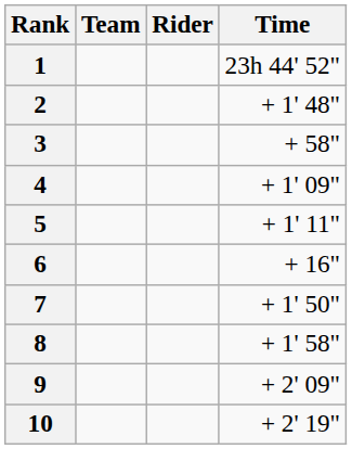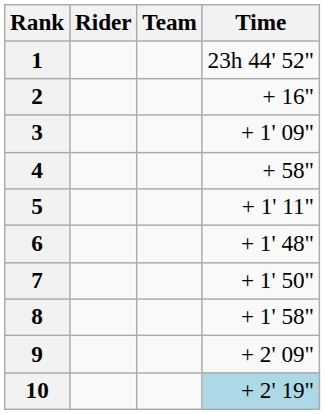 <table class="wikitable" margin-bottom:0;">
 <tr>
 <th scope="col">Rank</th>
+<th scope="col">Rider</th>
 <th scope="col">Team</th>
-<th scope="col">Rider</th>
 <th scope="col">Time</th>
 </tr>
 <tr>
 <th scope="row">1</th>
+<td> </td>
 <td></td>
-<td> </td>
 <td align="right">23h 44' 52"</td>
 </tr>
 <tr>
 <th scope="row">2</th>
 <td></td>
 <td></td>
-<td align="right">+ 1' 48"</td>
+<td align="right">+ 16"</td>
 </tr>
 <tr>
 <th scope="row">3</th>
 <td></td>
 <td></td>
-<td align="right">+ 58"</td>
+<td align="right">+ 1' 09"</td>
 </tr>
 <tr>
 <th scope="row">4</th>
 <td></td>
 <td></td>
-<td align="right">+ 1' 09"</td>
+<td align="right">+ 58"</td>
 </tr>
 <tr>
 <th scope="row">5</th>
 <td></td>
 <td></td>
 <td align="right">+ 1' 11"</td>
 </tr>
 <tr>
 <th scope="row">6</th>
 <td></td>
 <td></td>
-<td align="right">+ 16"</td>
+<td align="right">+ 1' 48"</td>
 </tr>
 <tr>
 <th scope="row">7</th>
 <td></td>
 <td></td>
 <td align="right">+ 1' 50"</td>
 </tr>
 <tr>
 <th scope="row">8</th>
 <td></td>
 <td></td>
 <td align="right">+ 1' 58"</td>
 </tr>
 <tr>
 <th scope="row">9</th>
 <td></td>
 <td></td>
 <td align="right">+ 2' 09"</td>
 </tr>
 <tr>
 <th scope="row">10</th>
 <td></td>
 <td></td>
-<td align="right">+ 2' 19"</td>
+<td align="right" style="background: lightblue;">+ 2' 19"</td>
 </tr>
 </table>
